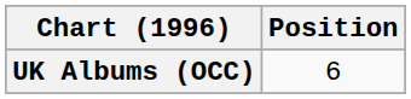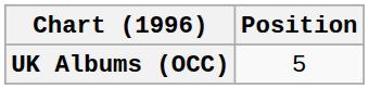 <table class="wikitable plainrowheaders" style="text-align:center">
 <tr>
 <th scope="col">Chart (1996)</th>
 <th scope="col">Position</th>
 </tr>
 <tr>
 <th scope="row">UK Albums (OCC)</th>
-<td>6</td>
+<td>5</td>
 </tr>
 </table>
